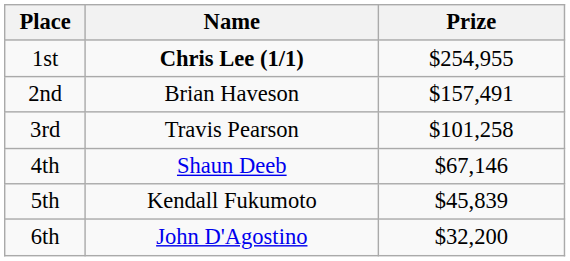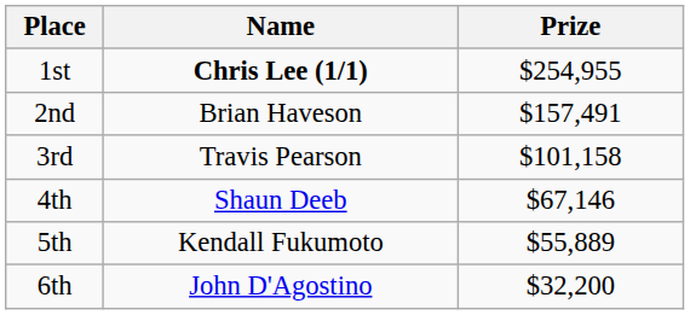 <table class="wikitable">
 <tr>
 <th width="50">Place</th>
 <th width="200">Name</th>
 <th width="125">Prize</th>
 </tr>
 <tr>
 <td align = "center">1st</td>
 <td align = "center"><strong>Chris Lee (1/1)</strong></td>
 <td align = "center">$254,955</td>
 </tr>
 <tr>
 <td align = "center">2nd</td>
 <td align = "center">Brian Haveson</td>
 <td align = "center">$157,491</td>
 </tr>
 <tr>
 <td align = "center">3rd</td>
 <td align = "center">Travis Pearson</td>
-<td align = "center">$101,258</td>
+<td align = "center">$101,158</td>
 </tr>
 <tr>
 <td align = "center">4th</td>
 <td align = "center"><a href='#'>Shaun Deeb</a></td>
 <td align = "center">$67,146</td>
 </tr>
 <tr>
 <td align = "center">5th</td>
 <td align = "center">Kendall Fukumoto</td>
-<td align = "center">$45,839</td>
+<td align = "center">$55,889</td>
 </tr>
 <tr>
 <td align = "center">6th</td>
 <td align = "center"><a href='#'>John D'Agostino</a></td>
 <td align = "center">$32,200</td>
 </tr>
 </table>
